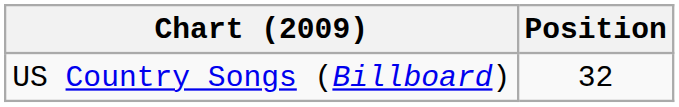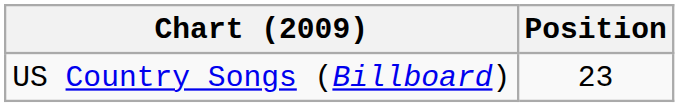 <table class="wikitable sortable">
 <tr>
 <th scope="col">Chart (2009)</th>
 <th scope="col">Position</th>
 </tr>
 <tr>
 <td>US <a href='#'>Country Songs</a> (<em><a href='#'>Billboard</a></em>)</td>
-<td align="center">32</td>
+<td align="center">23</td>
 </tr>
 </table>
